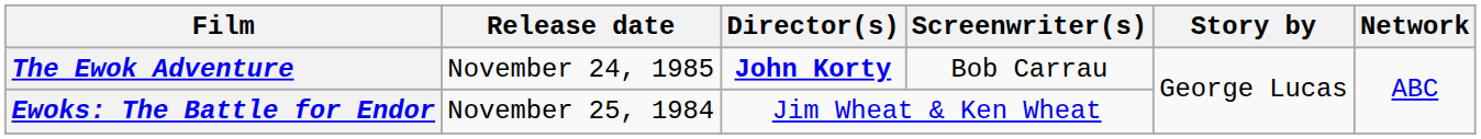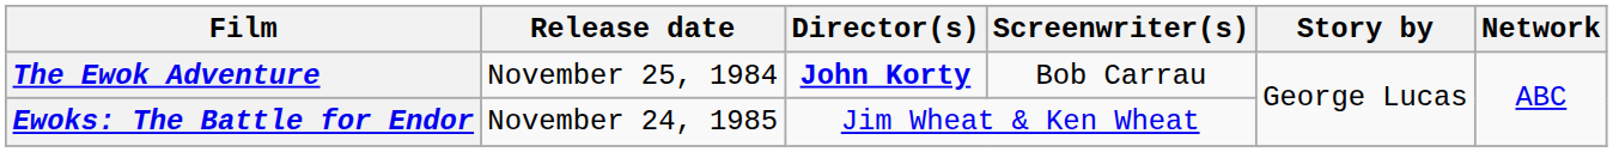 <table class="wikitable plainrowheaders" style="text-align:center" border="1">
 <tr>
 <th>Film</th>
 <th>Release date</th>
 <th>Director(s)</th>
 <th>Screenwriter(s)</th>
 <th>Story by</th>
 <th>Network</th>
 </tr>
 <tr>
 <th scope=row style="text-align:left"><em><a href='#'>The Ewok Adventure</a></em></th>
-<td style="text-align:left">November 24, 1985</td>
+<td style="text-align:left">November 25, 1984</td>
 <td><strong><a href='#'>John Korty</a></strong></td>
 <td>Bob Carrau</td>
 <td rowspan="2">George Lucas</td>
 <td rowspan="2"><a href='#'>ABC</a></td>
 </tr>
 <tr>
 <th scope=row style="text-align:left"><em><a href='#'>Ewoks: The Battle for Endor</a></em></th>
-<td style="text-align:left">November 25, 1984</td>
+<td style="text-align:left">November 24, 1985</td>
 <td colspan="2"><a href='#'>Jim Wheat & Ken Wheat</a></td>
 </tr>
 </table>
